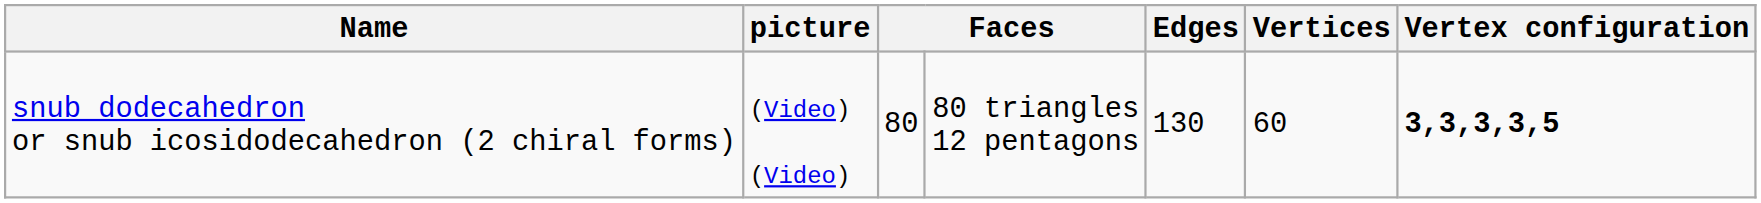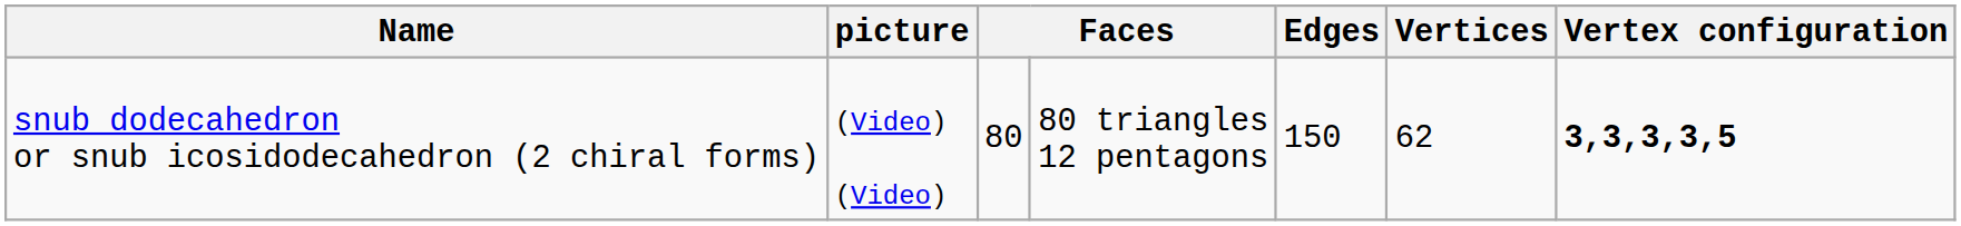 <table class=wikitable>
 <tr>
 <th>Name</th>
 <th>picture</th>
 <th colspan=2>Faces</th>
 <th>Edges</th>
 <th>Vertices</th>
 <th>Vertex configuration</th>
 </tr>
 <tr>
 <td><a href='#'>snub dodecahedron</a><br>or snub icosidodecahedron (2 chiral forms)</td>
 <td><br><small>(<a href='#'>Video</a>)</small><br><br><small>(<a href='#'>Video</a>)</small></td>
 <td>80</td>
 <td>80 triangles<br>12 pentagons</td>
-<td>130</td>
-<td>60</td>
+<td>150</td>
+<td>62</td>
 <td><strong>3,3,3,3,5</strong></td>
 </tr>
 </table>
